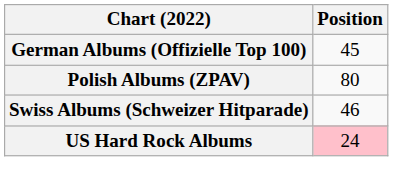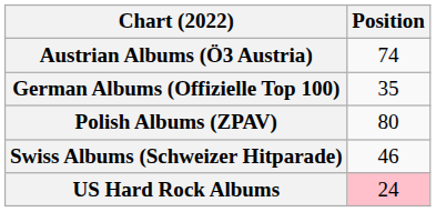 <table class="wikitable sortable plainrowheaders" style="text-align:center">
 <tr>
 <th scope="col">Chart (2022)</th>
 <th scope="col">Position</th>
 </tr>
 <tr>
+<th scope="row">Austrian Albums (Ö3 Austria)</th>
+<td>74</td>
+</tr>
+<tr>
 <th scope="row">German Albums (Offizielle Top 100)</th>
-<td>45</td>
+<td>35</td>
 </tr>
 <tr>
 <th scope="row">Polish Albums (ZPAV)</th>
 <td>80</td>
 </tr>
 <tr>
 <th scope="row">Swiss Albums (Schweizer Hitparade)</th>
 <td>46</td>
 </tr>
 <tr>
 <th scope="row">US Hard Rock Albums</th>
 <td style="background: pink;">24</td>
 </tr>
 </table>
